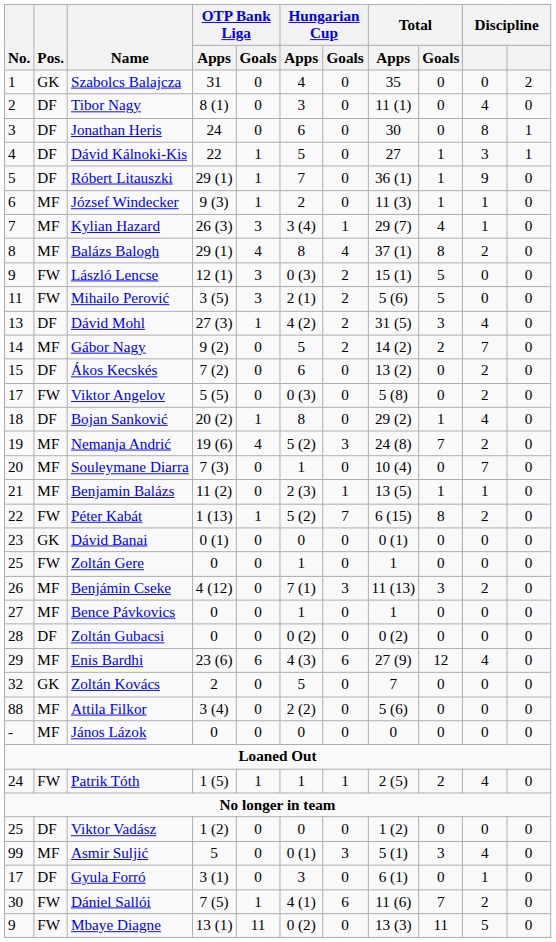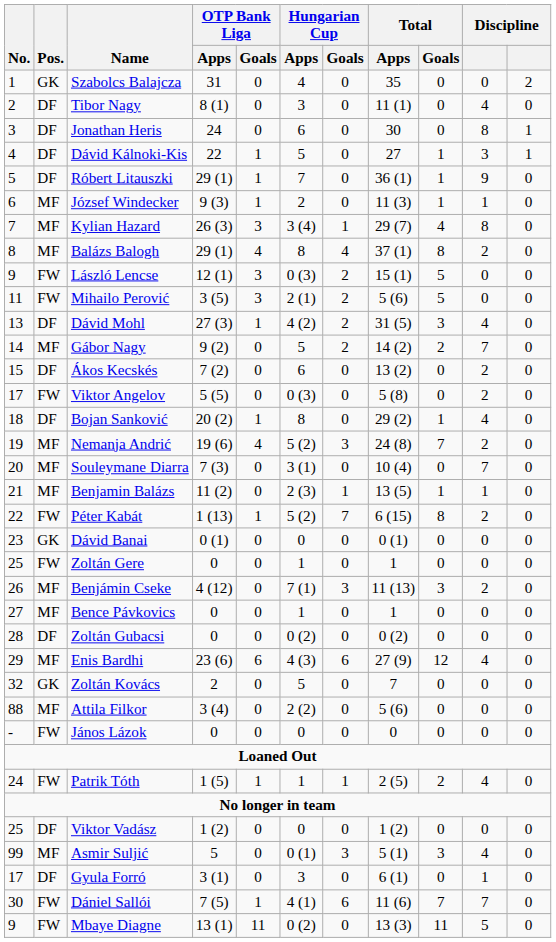 <table class="wikitable" style="text-align:center">
 <tr>
 <th rowspan="2" style="vertical-align:bottom;">No.</th>
 <th rowspan="2" style="vertical-align:bottom;">Pos.</th>
 <th rowspan="2" style="vertical-align:bottom;">Name</th>
 <th colspan="2" style="width:85px;"><a href='#'>OTP Bank Liga</a></th>
 <th colspan="2" style="width:85px;"><a href='#'>Hungarian Cup</a></th>
 <th colspan="2" style="width:85px;">Total</th>
 <th colspan="2" style="width:85px;">Discipline</th>
 </tr>
 <tr>
 <th>Apps</th>
 <th>Goals</th>
 <th>Apps</th>
 <th>Goals</th>
 <th>Apps</th>
 <th>Goals</th>
 <th></th>
 <th></th>
 </tr>
 <tr>
 <td align="left">1</td>
 <td align="left">GK</td>
 <td align="left"> <a href='#'>Szabolcs Balajcza</a></td>
 <td>31</td>
 <td>0</td>
 <td>4</td>
 <td>0</td>
 <td>35</td>
 <td>0</td>
 <td>0</td>
 <td>2</td>
 </tr>
 <tr>
 <td align="left">2</td>
 <td align="left">DF</td>
 <td align="left"> <a href='#'>Tibor Nagy</a></td>
 <td>8 (1)</td>
 <td>0</td>
 <td>3</td>
 <td>0</td>
 <td>11 (1)</td>
 <td>0</td>
 <td>4</td>
 <td>0</td>
 </tr>
 <tr>
 <td align="left">3</td>
 <td align="left">DF</td>
 <td align="left"> <a href='#'>Jonathan Heris</a></td>
 <td>24</td>
 <td>0</td>
 <td>6</td>
 <td>0</td>
 <td>30</td>
 <td>0</td>
 <td>8</td>
 <td>1</td>
 </tr>
 <tr>
 <td align="left">4</td>
 <td align="left">DF</td>
 <td align="left"> <a href='#'>Dávid Kálnoki-Kis</a></td>
 <td>22</td>
 <td>1</td>
 <td>5</td>
 <td>0</td>
 <td>27</td>
 <td>1</td>
 <td>3</td>
 <td>1</td>
 </tr>
 <tr>
 <td align="left">5</td>
 <td align="left">DF</td>
 <td align="left"> <a href='#'>Róbert Litauszki</a></td>
 <td>29 (1)</td>
 <td>1</td>
 <td>7</td>
 <td>0</td>
 <td>36 (1)</td>
 <td>1</td>
 <td>9</td>
 <td>0</td>
 </tr>
 <tr>
 <td align="left">6</td>
 <td align="left">MF</td>
 <td align="left"> <a href='#'>József Windecker</a></td>
 <td>9 (3)</td>
 <td>1</td>
 <td>2</td>
 <td>0</td>
 <td>11 (3)</td>
 <td>1</td>
 <td>1</td>
 <td>0</td>
 </tr>
 <tr>
 <td align="left">7</td>
 <td align="left">MF</td>
 <td align="left"> <a href='#'>Kylian Hazard</a></td>
 <td>26 (3)</td>
 <td>3</td>
 <td>3 (4)</td>
 <td>1</td>
 <td>29 (7)</td>
 <td>4</td>
-<td>1</td>
+<td>8</td>
 <td>0</td>
 </tr>
 <tr>
 <td align="left">8</td>
 <td align="left">MF</td>
 <td align="left"> <a href='#'>Balázs Balogh</a></td>
 <td>29 (1)</td>
 <td>4</td>
 <td>8</td>
 <td>4</td>
 <td>37 (1)</td>
 <td>8</td>
 <td>2</td>
 <td>0</td>
 </tr>
 <tr>
 <td align="left">9</td>
 <td align="left">FW</td>
 <td align="left"> <a href='#'>László Lencse</a></td>
 <td>12 (1)</td>
 <td>3</td>
 <td>0 (3)</td>
 <td>2</td>
 <td>15 (1)</td>
 <td>5</td>
 <td>0</td>
 <td>0</td>
 </tr>
 <tr>
 <td align="left">11</td>
 <td align="left">FW</td>
 <td align="left"> <a href='#'>Mihailo Perović</a></td>
 <td>3 (5)</td>
 <td>3</td>
 <td>2 (1)</td>
 <td>2</td>
 <td>5 (6)</td>
 <td>5</td>
 <td>0</td>
 <td>0</td>
 </tr>
 <tr>
 <td align="left">13</td>
 <td align="left">DF</td>
 <td align="left"> <a href='#'>Dávid Mohl</a></td>
 <td>27 (3)</td>
 <td>1</td>
 <td>4 (2)</td>
 <td>2</td>
 <td>31 (5)</td>
 <td>3</td>
 <td>4</td>
 <td>0</td>
 </tr>
 <tr>
 <td align="left">14</td>
 <td align="left">MF</td>
 <td align="left"> <a href='#'>Gábor Nagy</a></td>
 <td>9 (2)</td>
 <td>0</td>
 <td>5</td>
 <td>2</td>
 <td>14 (2)</td>
 <td>2</td>
 <td>7</td>
 <td>0</td>
 </tr>
 <tr>
 <td align="left">15</td>
 <td align="left">DF</td>
 <td align="left"> <a href='#'>Ákos Kecskés</a></td>
 <td>7 (2)</td>
 <td>0</td>
 <td>6</td>
 <td>0</td>
 <td>13 (2)</td>
 <td>0</td>
 <td>2</td>
 <td>0</td>
 </tr>
 <tr>
 <td align="left">17</td>
 <td align="left">FW</td>
 <td align="left"> <a href='#'>Viktor Angelov</a></td>
 <td>5 (5)</td>
 <td>0</td>
 <td>0 (3)</td>
 <td>0</td>
 <td>5 (8)</td>
 <td>0</td>
 <td>2</td>
 <td>0</td>
 </tr>
 <tr>
 <td align="left">18</td>
 <td align="left">DF</td>
 <td align="left"> <a href='#'>Bojan Sanković</a></td>
 <td>20 (2)</td>
 <td>1</td>
 <td>8</td>
 <td>0</td>
 <td>29 (2)</td>
 <td>1</td>
 <td>4</td>
 <td>0</td>
 </tr>
 <tr>
 <td align="left">19</td>
 <td align="left">MF</td>
 <td align="left"> <a href='#'>Nemanja Andrić</a></td>
 <td>19 (6)</td>
 <td>4</td>
 <td>5 (2)</td>
 <td>3</td>
 <td>24 (8)</td>
 <td>7</td>
 <td>2</td>
 <td>0</td>
 </tr>
 <tr>
 <td align="left">20</td>
 <td align="left">MF</td>
 <td align="left"> <a href='#'>Souleymane Diarra</a></td>
 <td>7 (3)</td>
 <td>0</td>
-<td>1</td>
+<td>3 (1)</td>
 <td>0</td>
 <td>10 (4)</td>
 <td>0</td>
 <td>7</td>
 <td>0</td>
 </tr>
 <tr>
 <td align="left">21</td>
 <td align="left">MF</td>
 <td align="left"> <a href='#'>Benjamin Balázs</a></td>
 <td>11 (2)</td>
 <td>0</td>
 <td>2 (3)</td>
 <td>1</td>
 <td>13 (5)</td>
 <td>1</td>
 <td>1</td>
 <td>0</td>
 </tr>
 <tr>
 <td align="left">22</td>
 <td align="left">FW</td>
 <td align="left"> <a href='#'>Péter Kabát</a></td>
 <td>1 (13)</td>
 <td>1</td>
 <td>5 (2)</td>
 <td>7</td>
 <td>6 (15)</td>
 <td>8</td>
 <td>2</td>
 <td>0</td>
 </tr>
 <tr>
 <td align="left">23</td>
 <td align="left">GK</td>
 <td align="left"> <a href='#'>Dávid Banai</a></td>
 <td>0 (1)</td>
 <td>0</td>
 <td>0</td>
 <td>0</td>
 <td>0 (1)</td>
 <td>0</td>
 <td>0</td>
 <td>0</td>
 </tr>
 <tr>
 <td align="left">25</td>
 <td align="left">FW</td>
 <td align="left"> <a href='#'>Zoltán Gere</a></td>
 <td>0</td>
 <td>0</td>
 <td>1</td>
 <td>0</td>
 <td>1</td>
 <td>0</td>
 <td>0</td>
 <td>0</td>
 </tr>
 <tr>
 <td align="left">26</td>
 <td align="left">MF</td>
 <td align="left"> <a href='#'>Benjámin Cseke</a></td>
 <td>4 (12)</td>
 <td>0</td>
 <td>7 (1)</td>
 <td>3</td>
 <td>11 (13)</td>
 <td>3</td>
 <td>2</td>
 <td>0</td>
 </tr>
 <tr>
 <td align="left">27</td>
 <td align="left">MF</td>
 <td align="left"> <a href='#'>Bence Pávkovics</a></td>
 <td>0</td>
 <td>0</td>
 <td>1</td>
 <td>0</td>
 <td>1</td>
 <td>0</td>
 <td>0</td>
 <td>0</td>
 </tr>
 <tr>
 <td align="left">28</td>
 <td align="left">DF</td>
 <td align="left"> <a href='#'>Zoltán Gubacsi</a></td>
 <td>0</td>
 <td>0</td>
 <td>0 (2)</td>
 <td>0</td>
 <td>0 (2)</td>
 <td>0</td>
 <td>0</td>
 <td>0</td>
 </tr>
 <tr>
 <td align="left">29</td>
 <td align="left">MF</td>
 <td align="left"> <a href='#'>Enis Bardhi</a></td>
 <td>23 (6)</td>
 <td>6</td>
 <td>4 (3)</td>
 <td>6</td>
 <td>27 (9)</td>
 <td>12</td>
 <td>4</td>
 <td>0</td>
 </tr>
 <tr>
 <td align="left">32</td>
 <td align="left">GK</td>
 <td align="left"> <a href='#'>Zoltán Kovács</a></td>
 <td>2</td>
 <td>0</td>
 <td>5</td>
 <td>0</td>
 <td>7</td>
 <td>0</td>
 <td>0</td>
 <td>0</td>
 </tr>
 <tr>
 <td align="left">88</td>
 <td align="left">MF</td>
 <td align="left"> <a href='#'>Attila Filkor</a></td>
 <td>3 (4)</td>
 <td>0</td>
 <td>2 (2)</td>
 <td>0</td>
 <td>5 (6)</td>
 <td>0</td>
 <td>0</td>
 <td>0</td>
 </tr>
 <tr>
 <td align="left">-</td>
-<td align="left">MF</td>
+<td align="left">FW</td>
 <td align="left"> <a href='#'>János Lázok</a></td>
 <td>0</td>
 <td>0</td>
 <td>0</td>
 <td>0</td>
 <td>0</td>
 <td>0</td>
 <td>0</td>
 <td>0</td>
 </tr>
 <tr>
 <td colspan="11"><strong>Loaned Out</strong></td>
 </tr>
 <tr>
 <td align="left">24</td>
 <td align="left">FW</td>
 <td align="left"> <a href='#'>Patrik Tóth</a></td>
 <td>1 (5)</td>
 <td>1</td>
 <td>1</td>
 <td>1</td>
 <td>2 (5)</td>
 <td>2</td>
 <td>4</td>
 <td>0</td>
 </tr>
 <tr>
 <td colspan="11"><strong>No longer in team</strong></td>
 </tr>
 <tr>
 <td align="left">25</td>
 <td align="left">DF</td>
 <td align="left"> <a href='#'>Viktor Vadász</a></td>
 <td>1 (2)</td>
 <td>0</td>
 <td>0</td>
 <td>0</td>
 <td>1 (2)</td>
 <td>0</td>
 <td>0</td>
 <td>0</td>
 </tr>
 <tr>
 <td align="left">99</td>
 <td align="left">MF</td>
 <td align="left"> <a href='#'>Asmir Suljić</a></td>
 <td>5</td>
 <td>0</td>
 <td>0 (1)</td>
 <td>3</td>
 <td>5 (1)</td>
 <td>3</td>
 <td>4</td>
 <td>0</td>
 </tr>
 <tr>
 <td align="left">17</td>
 <td align="left">DF</td>
 <td align="left"> <a href='#'>Gyula Forró</a></td>
 <td>3 (1)</td>
 <td>0</td>
 <td>3</td>
 <td>0</td>
 <td>6 (1)</td>
 <td>0</td>
 <td>1</td>
 <td>0</td>
 </tr>
 <tr>
 <td align="left">30</td>
 <td align="left">FW</td>
 <td align="left"> <a href='#'>Dániel Sallói</a></td>
 <td>7 (5)</td>
 <td>1</td>
 <td>4 (1)</td>
 <td>6</td>
 <td>11 (6)</td>
 <td>7</td>
-<td>2</td>
+<td>7</td>
 <td>0</td>
 </tr>
 <tr>
 <td align="left">9</td>
 <td align="left">FW</td>
 <td align="left"> <a href='#'>Mbaye Diagne</a></td>
 <td>13 (1)</td>
 <td>11</td>
 <td>0 (2)</td>
 <td>0</td>
 <td>13 (3)</td>
 <td>11</td>
 <td>5</td>
 <td>0</td>
 </tr>
 </table>
